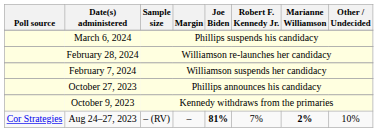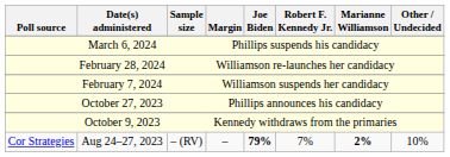 <table class="wikitable tpl-blanktable" style="font-size:90%;text-align:center;">
 <tr valign=bottom style="font-size:90%;">
 <th>Poll source</th>
 <th>Date(s)<br>administered</th>
 <th>Sample<br>size</th>
 <th>Margin<br></th>
 <th>Joe<br>Biden</th>
 <th>Robert F.<br>Kennedy Jr.</th>
 <th>Marianne<br>Williamson</th>
 <th>Other /<br>Undecided</th>
 </tr>
 <tr>
 </tr>
 <tr style=background:lightyellow>
 <td style=border-right-style:hidden></td>
 <td style=border-right-style:hidden>March 6, 2024</td>
 <td colspan=8>Phillips suspends his candidacy</td>
 </tr>
 <tr>
 </tr>
 <tr style=background:lightyellow>
 <td style=border-right-style:hidden></td>
 <td style=border-right-style:hidden>February 28, 2024</td>
 <td colspan=8>Williamson re-launches her candidacy</td>
 </tr>
 <tr>
 </tr>
 <tr style=background:lightyellow>
 <td style=border-right-style:hidden></td>
 <td style=border-right-style:hidden>February 7, 2024</td>
 <td colspan=8>Williamson suspends her candidacy</td>
 </tr>
 <tr>
 </tr>
 <tr style=background:lightyellow>
 <td style=border-right-style:hidden></td>
 <td style=border-right-style:hidden>October 27, 2023</td>
 <td colspan=8>Phillips announces his candidacy</td>
 </tr>
 <tr>
 </tr>
 <tr style=background:lightyellow>
 <td style=border-right-style:hidden></td>
 <td style=border-right-style:hidden>October 9, 2023</td>
 <td colspan=8>Kennedy withdraws from the primaries</td>
 </tr>
 <tr>
 <td><a href='#'>Cor Strategies</a></td>
 <td>Aug 24–27, 2023</td>
 <td>– (RV)</td>
 <td>–</td>
-<td><strong>81%</strong></td>
+<td><strong>79%</strong></td>
 <td>7%</td>
 <td><strong>2%</strong></td>
 <td>10%</td>
 </tr>
 </table>
